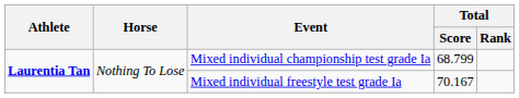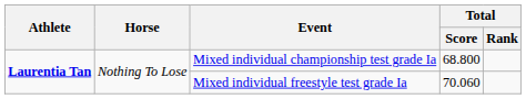 <table class=wikitable style="font-size:90%">
 <tr>
 <th rowspan="2">Athlete</th>
 <th rowspan="2">Horse</th>
 <th rowspan="2">Event</th>
 <th colspan="2">Total</th>
 </tr>
 <tr>
 <th>Score</th>
 <th>Rank</th>
 </tr>
 <tr>
 <td rowspan="2"><strong><a href='#'>Laurentia Tan</a></strong></td>
 <td rowspan="2"><em>Nothing To Lose</em></td>
 <td><a href='#'>Mixed individual championship test grade Ia</a></td>
-<td align="center">68.799</td>
+<td align="center">68.800</td>
 <td align="center"></td>
 </tr>
 <tr>
 <td><a href='#'>Mixed individual freestyle test grade Ia</a></td>
-<td align="center">70.167</td>
+<td align="center">70.060</td>
 <td align="center"></td>
 </tr>
 </table>
